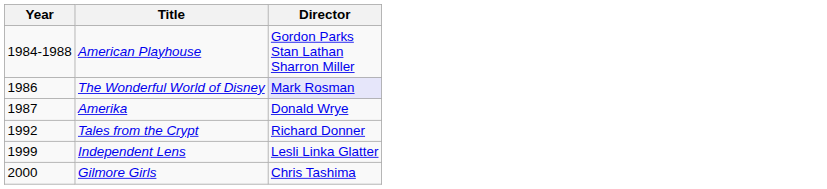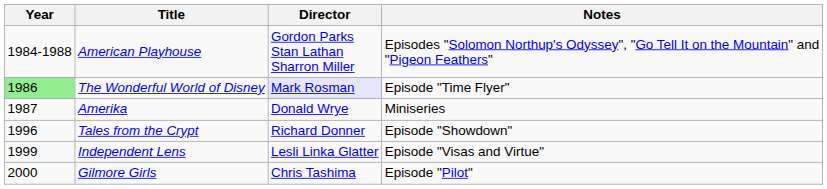 <table class="wikitable">
 <tr>
 <th>Year</th>
 <th>Title</th>
 <th>Director</th>
+<th>Notes</th>
 </tr>
 <tr>
 <td>1984-1988</td>
 <td><em><a href='#'>American Playhouse</a></em></td>
 <td><a href='#'>Gordon Parks</a><br><a href='#'>Stan Lathan</a><br><a href='#'>Sharron Miller</a></td>
+<td>Episodes "<a href='#'>Solomon Northup's Odyssey</a>", "<a href='#'>Go Tell It on the Mountain</a>" and<br>"<a href='#'>Pigeon Feathers</a>"</td>
 </tr>
 <tr>
-<td>1986</td>
+<td style="background: lightgreen;">1986</td>
 <td><em><a href='#'>The Wonderful World of Disney</a></em></td>
 <td style="background: lavender;"><a href='#'>Mark Rosman</a></td>
+<td>Episode "Time Flyer"</td>
 </tr>
 <tr>
 <td>1987</td>
 <td><em><a href='#'>Amerika</a></em></td>
 <td><a href='#'>Donald Wrye</a></td>
+<td>Miniseries</td>
 </tr>
 <tr>
-<td>1992</td>
+<td>1996</td>
 <td><em><a href='#'>Tales from the Crypt</a></em></td>
 <td><a href='#'>Richard Donner</a></td>
+<td>Episode "Showdown"</td>
 </tr>
 <tr>
 <td>1999</td>
 <td><em><a href='#'>Independent Lens</a></em></td>
 <td><a href='#'>Lesli Linka Glatter</a></td>
+<td>Episode "Visas and Virtue"</td>
 </tr>
 <tr>
 <td>2000</td>
 <td><em><a href='#'>Gilmore Girls</a></em></td>
 <td><a href='#'>Chris Tashima</a></td>
+<td>Episode "<a href='#'>Pilot</a>"</td>
 </tr>
 </table>
